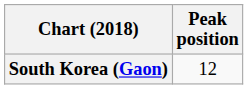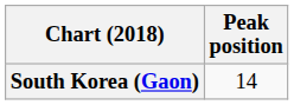 <table class="wikitable plainrowheaders" style="text-align:center">
 <tr>
 <th scope="col">Chart (2018)</th>
 <th scope="col">Peak<br> position</th>
 </tr>
 <tr>
 <th scope="row">South Korea (<a href='#'>Gaon</a>)</th>
-<td>12</td>
+<td>14</td>
 </tr>
 </table>
